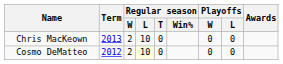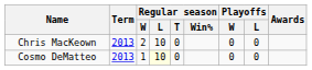 <table class="wikitable">
 <tr>
 <th rowspan="2" style="width:140px;">Name</th>
 <th rowspan="2">Term</th>
 <th colspan="4">Regular season</th>
 <th colspan="2">Playoffs</th>
 <th rowspan="2">Awards</th>
 </tr>
 <tr>
 <th>W</th>
 <th>L</th>
 <th>T</th>
 <th>Win%</th>
 <th>W</th>
 <th>L</th>
 </tr>
 <tr>
 <td style="text-align:center;">Chris MacKeown</td>
 <td style="text-align:center;"><a href='#'>2013</a></td>
 <td style="text-align:center;">2</td>
 <td style="text-align:center;">10</td>
 <td style="text-align:center;">0</td>
 <td style="text-align:center;"></td>
 <td style="text-align:center;">0</td>
 <td style="text-align:center;">0</td>
 <td style="text-align:center;"></td>
 </tr>
 <tr>
 <td style="text-align:center;">Cosmo DeMatteo</td>
-<td style="text-align:center;"><a href='#'>2012</a></td>
-<td style="text-align:center;">2</td>
+<td style="text-align:center;"><a href='#'>2013</a></td>
+<td style="text-align:center;">1</td>
 <td style="background: lightyellow; text-align:center;">10</td>
 <td style="text-align:center;">0</td>
 <td style="text-align:center;"></td>
 <td style="text-align:center;">0</td>
 <td style="text-align:center;">0</td>
 <td style="text-align:center;"></td>
 </tr>
 </table>
